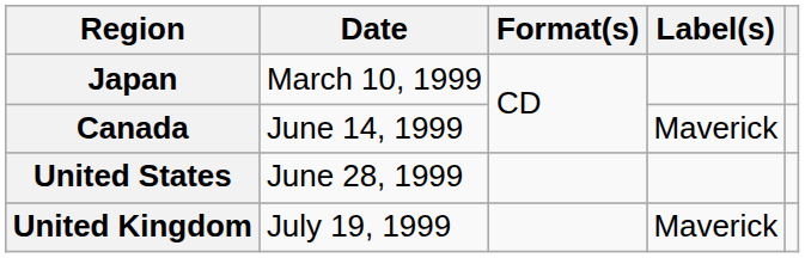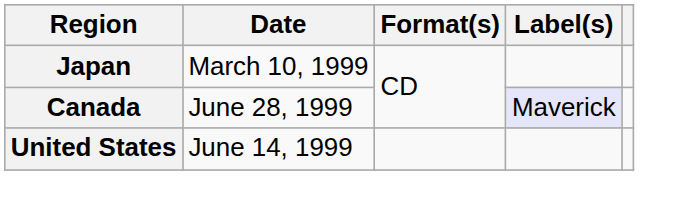 <table class="wikitable plainrowheaders">
 <tr>
 <th scope="col">Region</th>
 <th scope="col">Date</th>
 <th scope="col">Format(s)</th>
 <th scope="col">Label(s)</th>
 <th scope="col"></th>
 </tr>
 <tr>
 <th scope="row">Japan</th>
 <td>March 10, 1999</td>
 <td rowspan="2">CD</td>
 <td></td>
 <td></td>
 </tr>
 <tr>
 <th scope="row">Canada</th>
-<td>June 14, 1999</td>
-<td>Maverick</td>
+<td>June 28, 1999</td>
+<td style="background: lavender;">Maverick</td>
 <td></td>
 </tr>
 <tr>
 <th scope="row">United States</th>
-<td>June 28, 1999</td>
+<td>June 14, 1999</td>
 <td></td>
 <td></td>
 <td></td>
 </tr>
-<tr>
-<th scope="row">United Kingdom</th>
-<td>July 19, 1999</td>
-<td></td>
-<td>Maverick</td>
-<td></td>
-</tr>
 </table>
